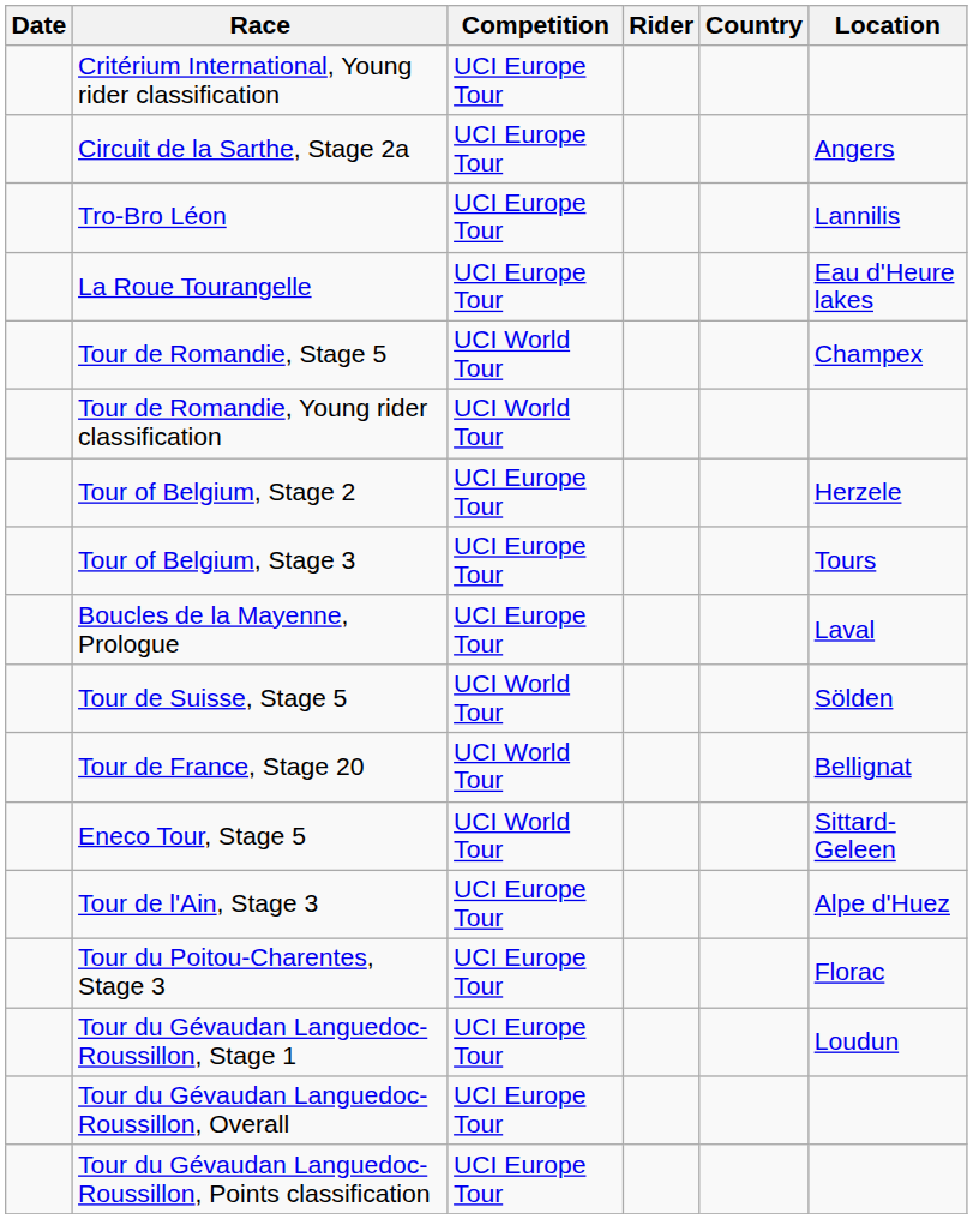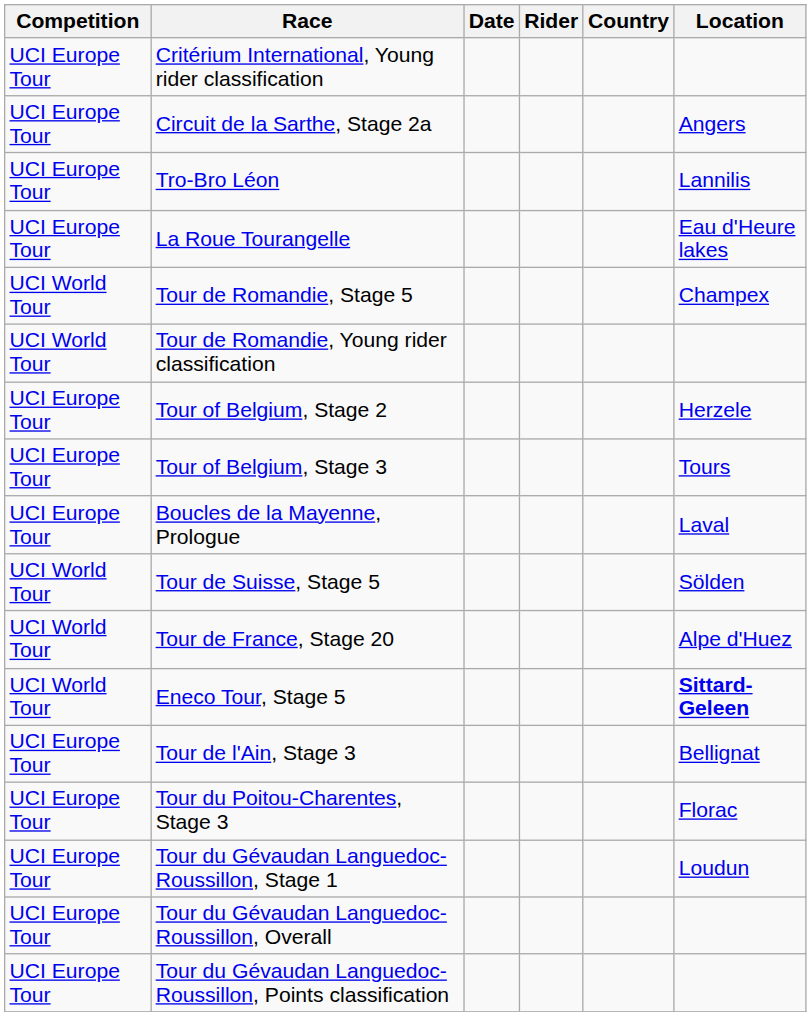 <table class="wikitable sortable">
 <tr>
+<th>Competition</th>
+<th>Race</th>
 <th>Date</th>
-<th>Race</th>
-<th>Competition</th>
 <th>Rider</th>
 <th>Country</th>
 <th>Location</th>
 </tr>
 <tr>
+<td><a href='#'>UCI Europe Tour</a></td>
+<td><a href='#'>Critérium International</a>, Young rider classification</td>
 <td></td>
-<td><a href='#'>Critérium International</a>, Young rider classification</td>
-<td><a href='#'>UCI Europe Tour</a></td>
 <td></td>
 <td></td>
 <td></td>
 </tr>
 <tr>
+<td><a href='#'>UCI Europe Tour</a></td>
+<td><a href='#'>Circuit de la Sarthe</a>, Stage 2a</td>
 <td></td>
-<td><a href='#'>Circuit de la Sarthe</a>, Stage 2a</td>
-<td><a href='#'>UCI Europe Tour</a></td>
 <td></td>
 <td></td>
 <td><a href='#'>Angers</a></td>
 </tr>
 <tr>
+<td><a href='#'>UCI Europe Tour</a></td>
+<td><a href='#'>Tro-Bro Léon</a></td>
 <td></td>
-<td><a href='#'>Tro-Bro Léon</a></td>
-<td><a href='#'>UCI Europe Tour</a></td>
 <td></td>
 <td></td>
 <td><a href='#'>Lannilis</a></td>
 </tr>
 <tr>
+<td><a href='#'>UCI Europe Tour</a></td>
+<td><a href='#'>La Roue Tourangelle</a></td>
 <td></td>
-<td><a href='#'>La Roue Tourangelle</a></td>
-<td><a href='#'>UCI Europe Tour</a></td>
 <td></td>
 <td></td>
 <td><a href='#'>Eau d'Heure lakes</a></td>
 </tr>
 <tr>
+<td><a href='#'>UCI World Tour</a></td>
+<td><a href='#'>Tour de Romandie</a>, Stage 5</td>
 <td></td>
-<td><a href='#'>Tour de Romandie</a>, Stage 5</td>
-<td><a href='#'>UCI World Tour</a></td>
 <td></td>
 <td></td>
 <td><a href='#'>Champex</a></td>
 </tr>
 <tr>
+<td><a href='#'>UCI World Tour</a></td>
+<td><a href='#'>Tour de Romandie</a>, Young rider classification</td>
 <td></td>
-<td><a href='#'>Tour de Romandie</a>, Young rider classification</td>
-<td><a href='#'>UCI World Tour</a></td>
 <td></td>
 <td></td>
 <td></td>
 </tr>
 <tr>
+<td><a href='#'>UCI Europe Tour</a></td>
+<td><a href='#'>Tour of Belgium</a>, Stage 2</td>
 <td></td>
-<td><a href='#'>Tour of Belgium</a>, Stage 2</td>
-<td><a href='#'>UCI Europe Tour</a></td>
 <td></td>
 <td></td>
 <td><a href='#'>Herzele</a></td>
 </tr>
 <tr>
+<td><a href='#'>UCI Europe Tour</a></td>
+<td><a href='#'>Tour of Belgium</a>, Stage 3</td>
 <td></td>
-<td><a href='#'>Tour of Belgium</a>, Stage 3</td>
-<td><a href='#'>UCI Europe Tour</a></td>
 <td></td>
 <td></td>
 <td><a href='#'>Tours</a></td>
 </tr>
 <tr>
+<td><a href='#'>UCI Europe Tour</a></td>
+<td><a href='#'>Boucles de la Mayenne</a>, Prologue</td>
 <td></td>
-<td><a href='#'>Boucles de la Mayenne</a>, Prologue</td>
-<td><a href='#'>UCI Europe Tour</a></td>
 <td></td>
 <td></td>
 <td><a href='#'>Laval</a></td>
 </tr>
 <tr>
+<td><a href='#'>UCI World Tour</a></td>
+<td><a href='#'>Tour de Suisse</a>, Stage 5</td>
 <td></td>
-<td><a href='#'>Tour de Suisse</a>, Stage 5</td>
-<td><a href='#'>UCI World Tour</a></td>
 <td></td>
 <td></td>
 <td><a href='#'>Sölden</a></td>
 </tr>
 <tr>
+<td><a href='#'>UCI World Tour</a></td>
+<td><a href='#'>Tour de France</a>, Stage 20</td>
 <td></td>
-<td><a href='#'>Tour de France</a>, Stage 20</td>
+<td></td>
+<td></td>
+<td><a href='#'>Alpe d'Huez</a></td>
+</tr>
+<tr>
 <td><a href='#'>UCI World Tour</a></td>
+<td><a href='#'>Eneco Tour</a>, Stage 5</td>
+<td></td>
+<td></td>
+<td></td>
+<td><strong><a href='#'>Sittard-Geleen</a></strong></td>
+</tr>
+<tr>
+<td><a href='#'>UCI Europe Tour</a></td>
+<td><a href='#'>Tour de l'Ain</a>, Stage 3</td>
+<td></td>
 <td></td>
 <td></td>
 <td><a href='#'>Bellignat</a></td>
 </tr>
 <tr>
+<td><a href='#'>UCI Europe Tour</a></td>
+<td><a href='#'>Tour du Poitou-Charentes</a>, Stage 3</td>
 <td></td>
-<td><a href='#'>Eneco Tour</a>, Stage 5</td>
-<td><a href='#'>UCI World Tour</a></td>
-<td></td>
-<td></td>
-<td><a href='#'>Sittard-Geleen</a></td>
-</tr>
-<tr>
-<td></td>
-<td><a href='#'>Tour de l'Ain</a>, Stage 3</td>
-<td><a href='#'>UCI Europe Tour</a></td>
-<td></td>
-<td></td>
-<td><a href='#'>Alpe d'Huez</a></td>
-</tr>
-<tr>
-<td></td>
-<td><a href='#'>Tour du Poitou-Charentes</a>, Stage 3</td>
-<td><a href='#'>UCI Europe Tour</a></td>
 <td></td>
 <td></td>
 <td><a href='#'>Florac</a></td>
 </tr>
 <tr>
+<td><a href='#'>UCI Europe Tour</a></td>
+<td><a href='#'>Tour du Gévaudan Languedoc-Roussillon</a>, Stage 1</td>
 <td></td>
-<td><a href='#'>Tour du Gévaudan Languedoc-Roussillon</a>, Stage 1</td>
-<td><a href='#'>UCI Europe Tour</a></td>
 <td></td>
 <td></td>
 <td><a href='#'>Loudun</a></td>
 </tr>
 <tr>
+<td><a href='#'>UCI Europe Tour</a></td>
+<td><a href='#'>Tour du Gévaudan Languedoc-Roussillon</a>, Overall</td>
 <td></td>
-<td><a href='#'>Tour du Gévaudan Languedoc-Roussillon</a>, Overall</td>
-<td><a href='#'>UCI Europe Tour</a></td>
 <td></td>
 <td></td>
 <td></td>
 </tr>
 <tr>
+<td><a href='#'>UCI Europe Tour</a></td>
+<td><a href='#'>Tour du Gévaudan Languedoc-Roussillon</a>, Points classification</td>
 <td></td>
-<td><a href='#'>Tour du Gévaudan Languedoc-Roussillon</a>, Points classification</td>
-<td><a href='#'>UCI Europe Tour</a></td>
 <td></td>
 <td></td>
 <td></td>
 </tr>
 </table>
